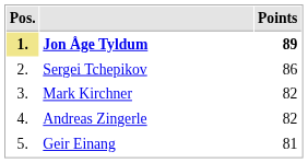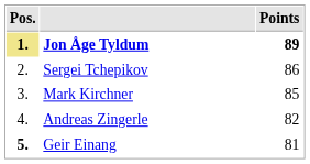 <table cellspacing="1" cellpadding="3" style="border:1px solid #AAAAAA;font-size:90%">
 <tr bgcolor="#E4E4E4">
 <th style="border-bottom:1px solid #AAAAAA" width=10>Pos.</th>
 <th style="border-bottom:1px solid #AAAAAA" width=200></th>
 <th style="border-bottom:1px solid #AAAAAA" width=20>Points</th>
 </tr>
 <tr>
 <td align="center" style="background: khaki;"><strong>1.</strong></td>
 <td> <strong><a href='#'>Jon Åge Tyldum</a></strong></td>
 <td align="right"><strong>89</strong></td>
 </tr>
 <tr>
 <td align="center">2.</td>
 <td> <a href='#'>Sergei Tchepikov</a></td>
 <td align="right">86</td>
 </tr>
 <tr>
 <td align="center">3.</td>
 <td> <a href='#'>Mark Kirchner</a></td>
-<td align="right">82</td>
+<td align="right">85</td>
 </tr>
 <tr>
 <td align="center">4.</td>
 <td> <a href='#'>Andreas Zingerle</a></td>
 <td align="right">82</td>
 </tr>
 <tr>
-<td align="center">5.</td>
+<td align="center"><strong>5.</strong></td>
 <td> <a href='#'>Geir Einang</a></td>
 <td align="right">81</td>
 </tr>
 </table>
